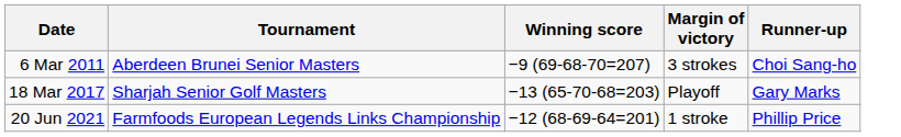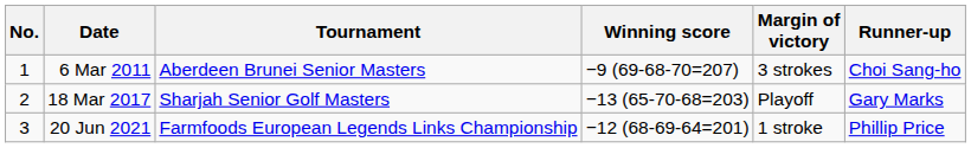 <table class="wikitable" style="font-size:95%;">
 <tr>
+<th>No.</th>
 <th>Date</th>
 <th>Tournament</th>
 <th>Winning score</th>
 <th>Margin of<br>victory</th>
 <th>Runner-up</th>
 </tr>
 <tr>
+<td align=center>1</td>
 <td align=right>6 Mar <a href='#'>2011</a></td>
 <td><a href='#'>Aberdeen Brunei Senior Masters</a></td>
 <td>−9 (69-68-70=207)</td>
 <td>3 strokes</td>
 <td> <a href='#'>Choi Sang-ho</a></td>
 </tr>
 <tr>
+<td align=center>2</td>
 <td align=right>18 Mar <a href='#'>2017</a></td>
 <td><a href='#'>Sharjah Senior Golf Masters</a></td>
 <td>−13 (65-70-68=203)</td>
 <td>Playoff</td>
 <td> <a href='#'>Gary Marks</a></td>
 </tr>
 <tr>
+<td align=center>3</td>
 <td align=right>20 Jun <a href='#'>2021</a></td>
 <td><a href='#'>Farmfoods European Legends Links Championship</a></td>
 <td>−12 (68-69-64=201)</td>
 <td>1 stroke</td>
 <td> <a href='#'>Phillip Price</a></td>
 </tr>
 </table>
